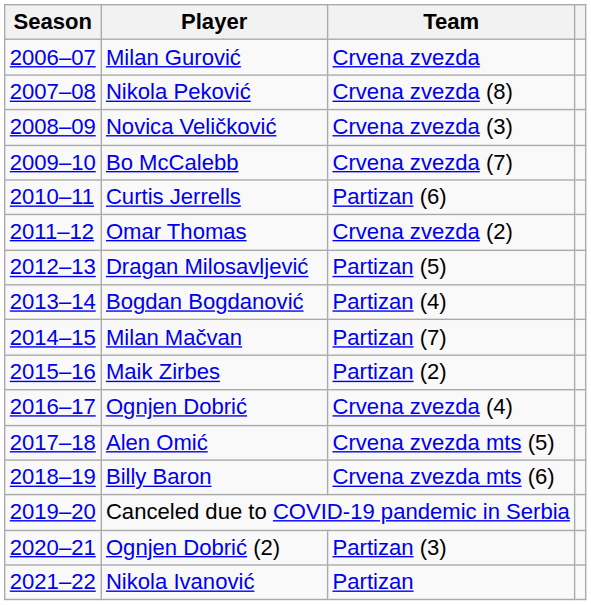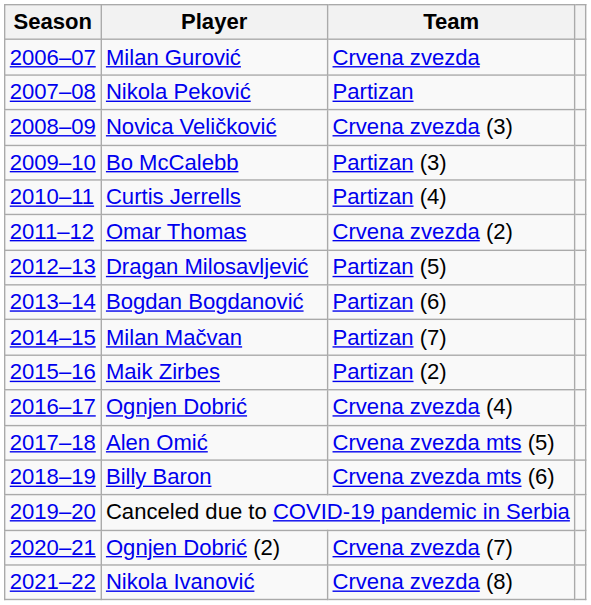 <table class="wikitable">
 <tr>
 <th>Season</th>
 <th>Player</th>
 <th>Team</th>
 <th></th>
 </tr>
 <tr>
 <td><a href='#'>2006–07</a></td>
 <td> <a href='#'>Milan Gurović</a></td>
 <td><a href='#'>Crvena zvezda</a></td>
 <td></td>
 </tr>
 <tr>
 <td><a href='#'>2007–08</a></td>
 <td> <a href='#'>Nikola Peković</a></td>
-<td><a href='#'>Crvena zvezda</a> (8)</td>
+<td><a href='#'>Partizan</a></td>
 <td></td>
 </tr>
 <tr>
 <td><a href='#'>2008–09</a></td>
 <td> <a href='#'>Novica Veličković</a></td>
 <td><a href='#'>Crvena zvezda</a> (3)</td>
 <td></td>
 </tr>
 <tr>
 <td><a href='#'>2009–10</a></td>
 <td> <a href='#'>Bo McCalebb</a></td>
-<td><a href='#'>Crvena zvezda</a> (7)</td>
+<td><a href='#'>Partizan</a> (3)</td>
 <td></td>
 </tr>
 <tr>
 <td><a href='#'>2010–11</a></td>
 <td> <a href='#'>Curtis Jerrells</a></td>
-<td><a href='#'>Partizan</a> (6)</td>
+<td><a href='#'>Partizan</a> (4)</td>
 <td></td>
 </tr>
 <tr>
 <td><a href='#'>2011–12</a></td>
 <td> <a href='#'>Omar Thomas</a></td>
 <td><a href='#'>Crvena zvezda</a> (2)</td>
 <td></td>
 </tr>
 <tr>
 <td><a href='#'>2012–13</a></td>
 <td> <a href='#'>Dragan Milosavljević</a></td>
 <td><a href='#'>Partizan</a> (5)</td>
 <td></td>
 </tr>
 <tr>
 <td><a href='#'>2013–14</a></td>
 <td> <a href='#'>Bogdan Bogdanović</a></td>
-<td><a href='#'>Partizan</a> (4)</td>
+<td><a href='#'>Partizan</a> (6)</td>
 <td></td>
 </tr>
 <tr>
 <td><a href='#'>2014–15</a></td>
 <td> <a href='#'>Milan Mačvan</a></td>
 <td><a href='#'>Partizan</a> (7)</td>
 <td></td>
 </tr>
 <tr>
 <td><a href='#'>2015–16</a></td>
 <td> <a href='#'>Maik Zirbes</a></td>
 <td><a href='#'>Partizan</a> (2)</td>
 <td></td>
 </tr>
 <tr>
 <td><a href='#'>2016–17</a></td>
 <td> <a href='#'>Ognjen Dobrić</a></td>
 <td><a href='#'>Crvena zvezda</a> (4)</td>
 <td></td>
 </tr>
 <tr>
 <td><a href='#'>2017–18</a></td>
 <td> <a href='#'>Alen Omić</a></td>
 <td><a href='#'>Crvena zvezda mts</a> (5)</td>
 <td></td>
 </tr>
 <tr>
 <td><a href='#'>2018–19</a></td>
 <td> <a href='#'>Billy Baron</a></td>
 <td><a href='#'>Crvena zvezda mts</a> (6)</td>
 <td></td>
 </tr>
 <tr>
 <td><a href='#'>2019–20</a></td>
 <td colspan=2>Canceled due to <a href='#'>COVID-19 pandemic in Serbia</a></td>
 <td></td>
 </tr>
 <tr>
 <td><a href='#'>2020–21</a></td>
 <td> <a href='#'>Ognjen Dobrić</a> (2)</td>
-<td><a href='#'>Partizan</a> (3)</td>
+<td><a href='#'>Crvena zvezda</a> (7)</td>
 <td></td>
 </tr>
 <tr>
 <td><a href='#'>2021–22</a></td>
 <td> <a href='#'>Nikola Ivanović</a></td>
-<td><a href='#'>Partizan</a></td>
+<td><a href='#'>Crvena zvezda</a> (8)</td>
 <td></td>
 </tr>
 </table>
